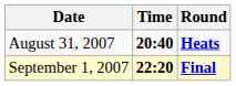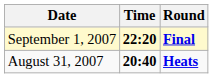 <table class="wikitable">
 <tr>
 <th>Date</th>
 <th>Time</th>
 <th>Round</th>
 </tr>
+<tr style=background:lemonchiffon>
+<td>September 1, 2007</td>
+<td><strong>22:20</strong></td>
+<td><strong><a href='#'>Final</a></strong></td>
+</tr>
 <tr>
 <td>August 31, 2007</td>
 <td><strong>20:40</strong></td>
 <td><strong><a href='#'>Heats</a></strong></td>
 </tr>
-<tr style=background:lemonchiffon>
-<td>September 1, 2007</td>
-<td><strong>22:20</strong></td>
-<td><strong><a href='#'>Final</a></strong></td>
-</tr>
 </table>
